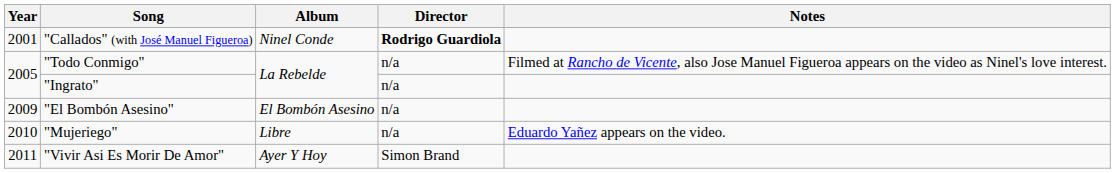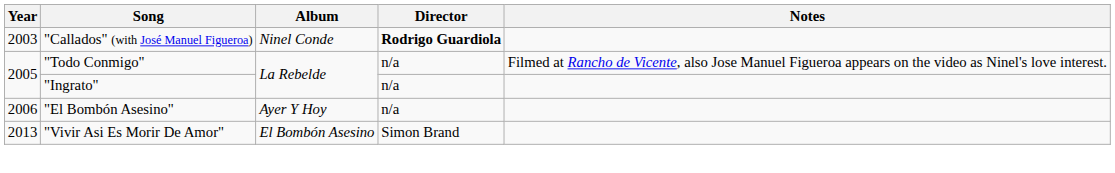 <table class="wikitable">
 <tr>
 <th>Year</th>
 <th>Song</th>
 <th>Album</th>
 <th>Director</th>
 <th>Notes</th>
 </tr>
 <tr>
-<td style="text-align:center;">2001</td>
+<td style="text-align:center;">2003</td>
 <td>"Callados" <small>(with <a href='#'>José Manuel Figueroa</a>)</small></td>
 <td><em>Ninel Conde</em></td>
 <td><strong>Rodrigo Guardiola</strong></td>
 <td></td>
 </tr>
 <tr>
 <td style="text-align:center;" rowspan="2">2005</td>
 <td>"Todo Conmigo"</td>
 <td rowspan="2"><em>La Rebelde</em></td>
 <td>n/a</td>
 <td>Filmed at <em><a href='#'>Rancho de Vicente</a></em>, also Jose Manuel Figueroa appears on the video as Ninel's love interest.</td>
 </tr>
 <tr>
 <td>"Ingrato"</td>
 <td>n/a</td>
 <td></td>
 </tr>
 <tr>
-<td style="text-align:center;">2009</td>
+<td style="text-align:center;">2006</td>
 <td>"El Bombón Asesino"</td>
-<td><em>El Bombón Asesino</em></td>
+<td><em>Ayer Y Hoy</em></td>
 <td>n/a</td>
 <td></td>
 </tr>
 <tr>
-<td style="text-align:center;">2010</td>
-<td>"Mujeriego"</td>
-<td><em>Libre</em></td>
-<td>n/a</td>
-<td><a href='#'>Eduardo Yañez</a> appears on the video.</td>
-</tr>
-<tr>
-<td style="text-align:center;">2011</td>
+<td style="text-align:center;">2013</td>
 <td>"Vivir Asi Es Morir De Amor"</td>
-<td><em>Ayer Y Hoy</em></td>
+<td><em>El Bombón Asesino</em></td>
 <td>Simon Brand</td>
 <td></td>
 </tr>
 </table>
